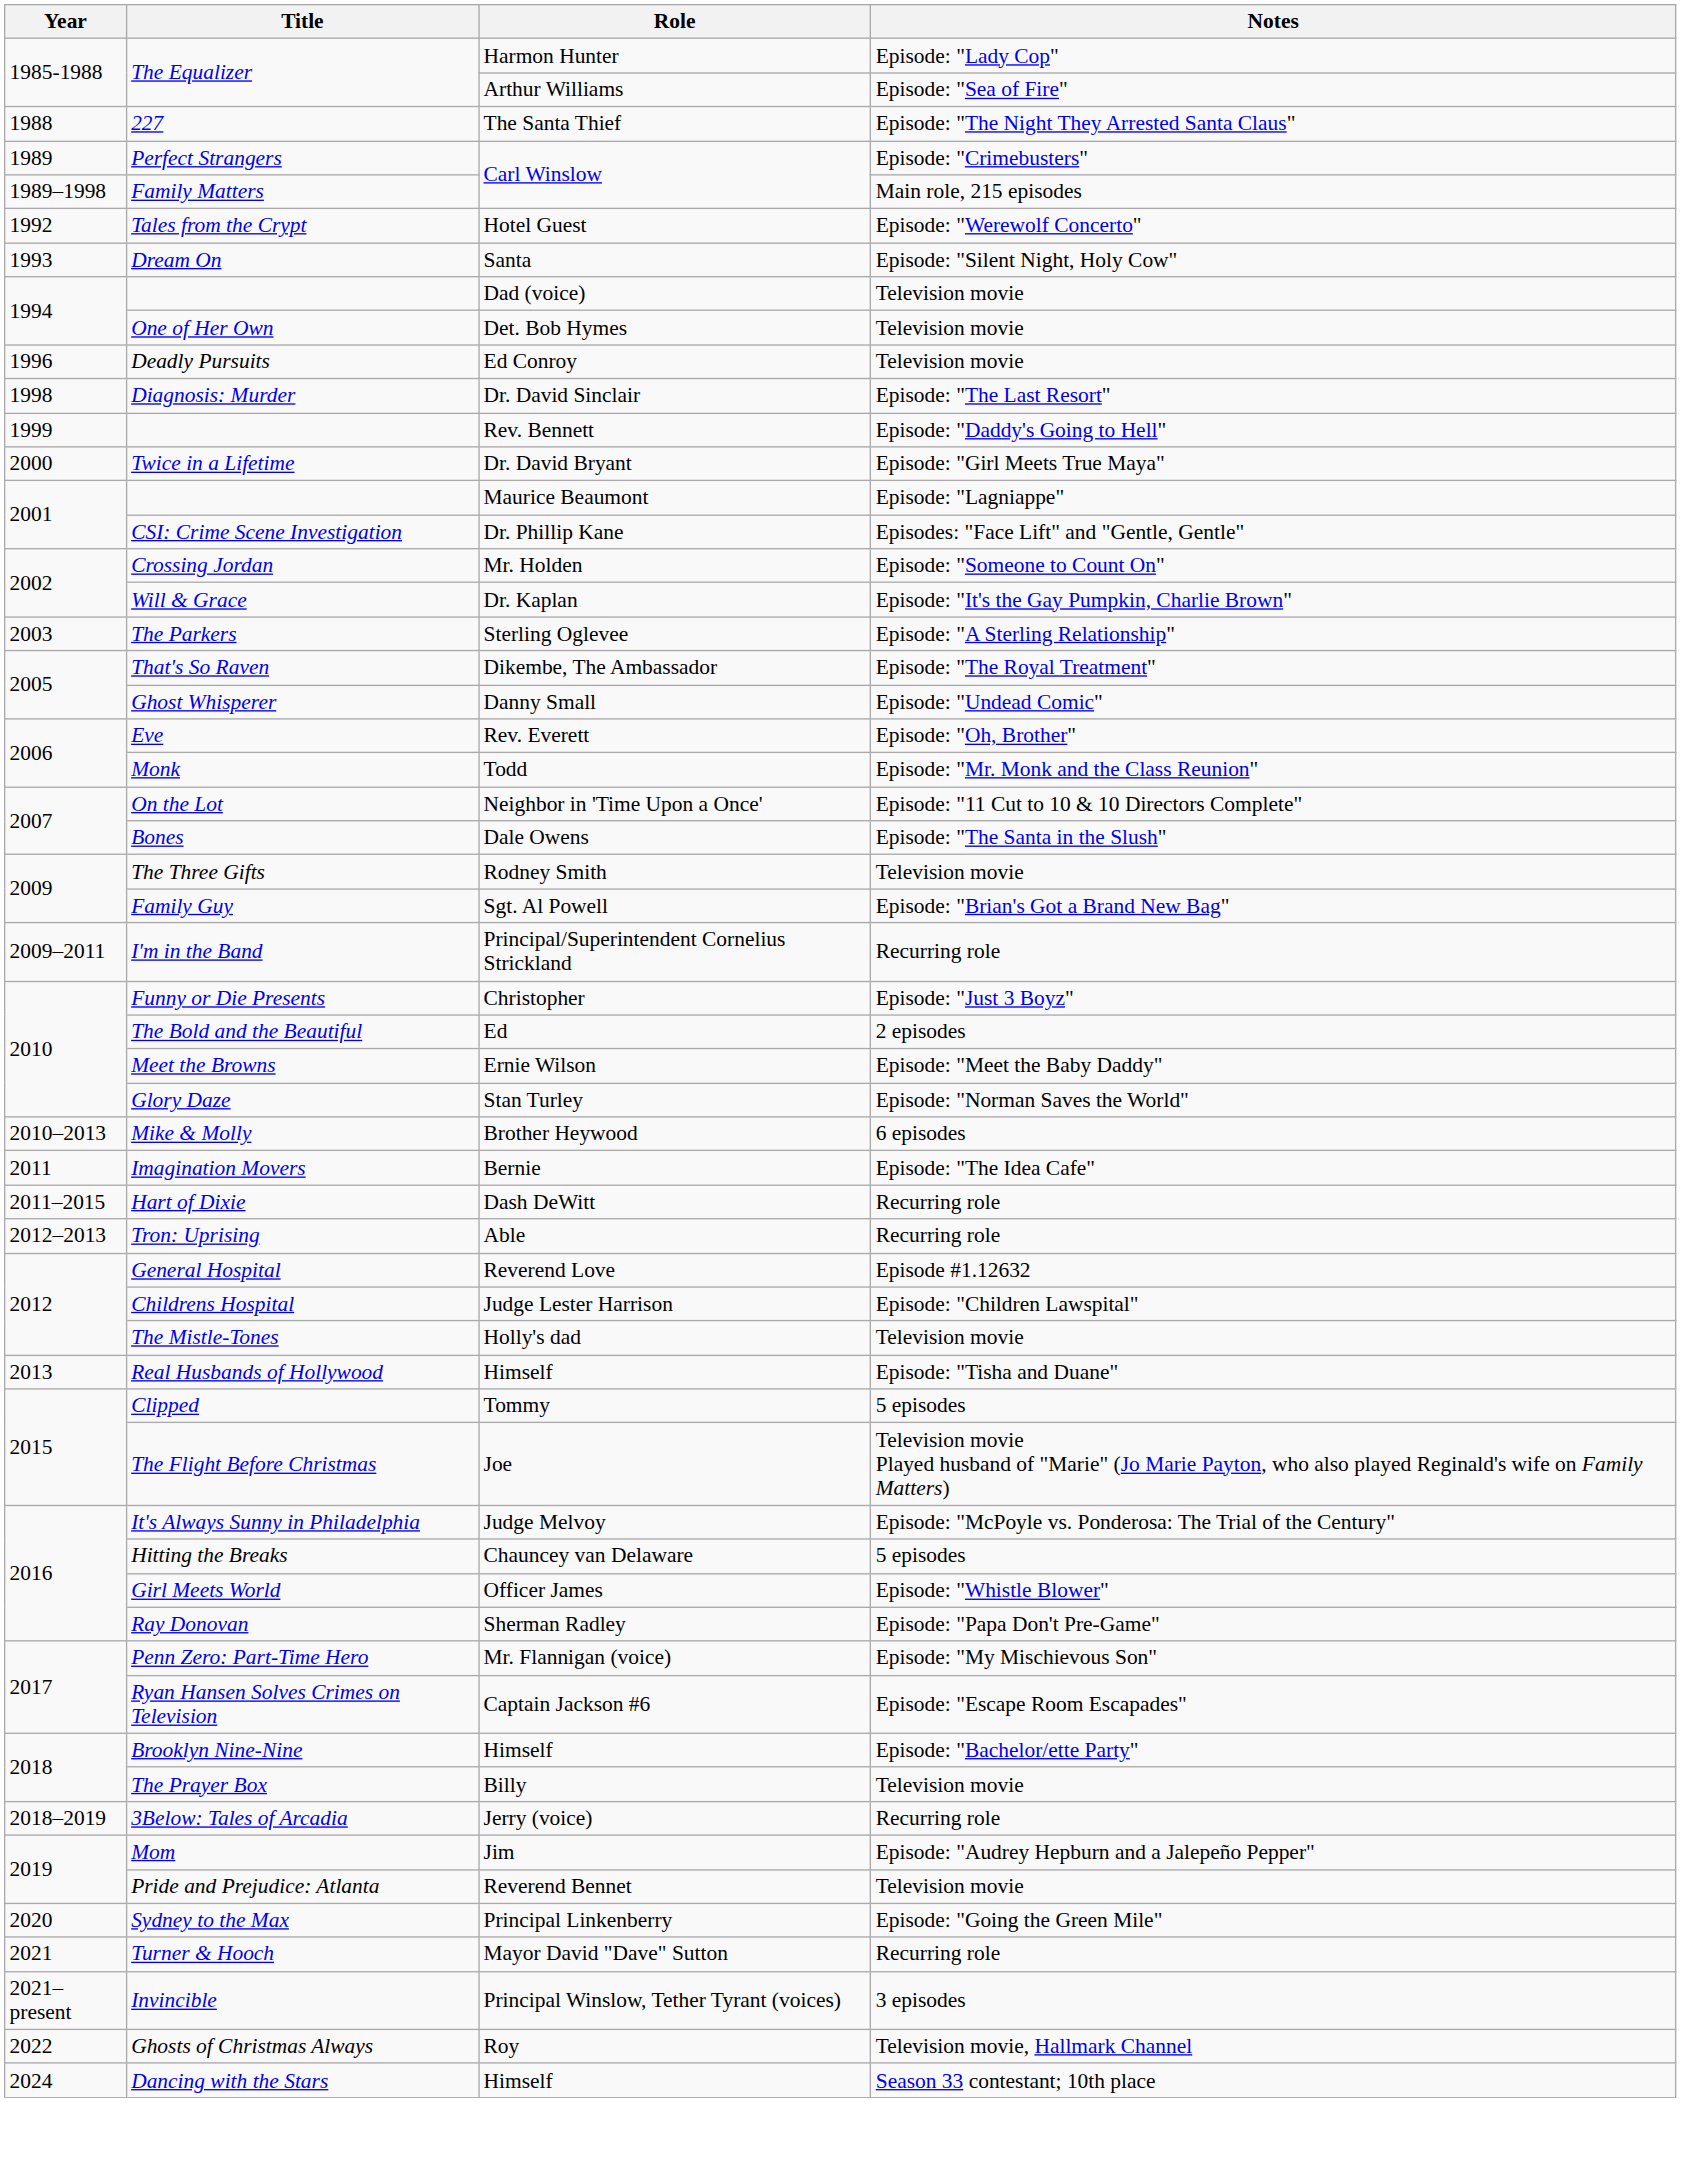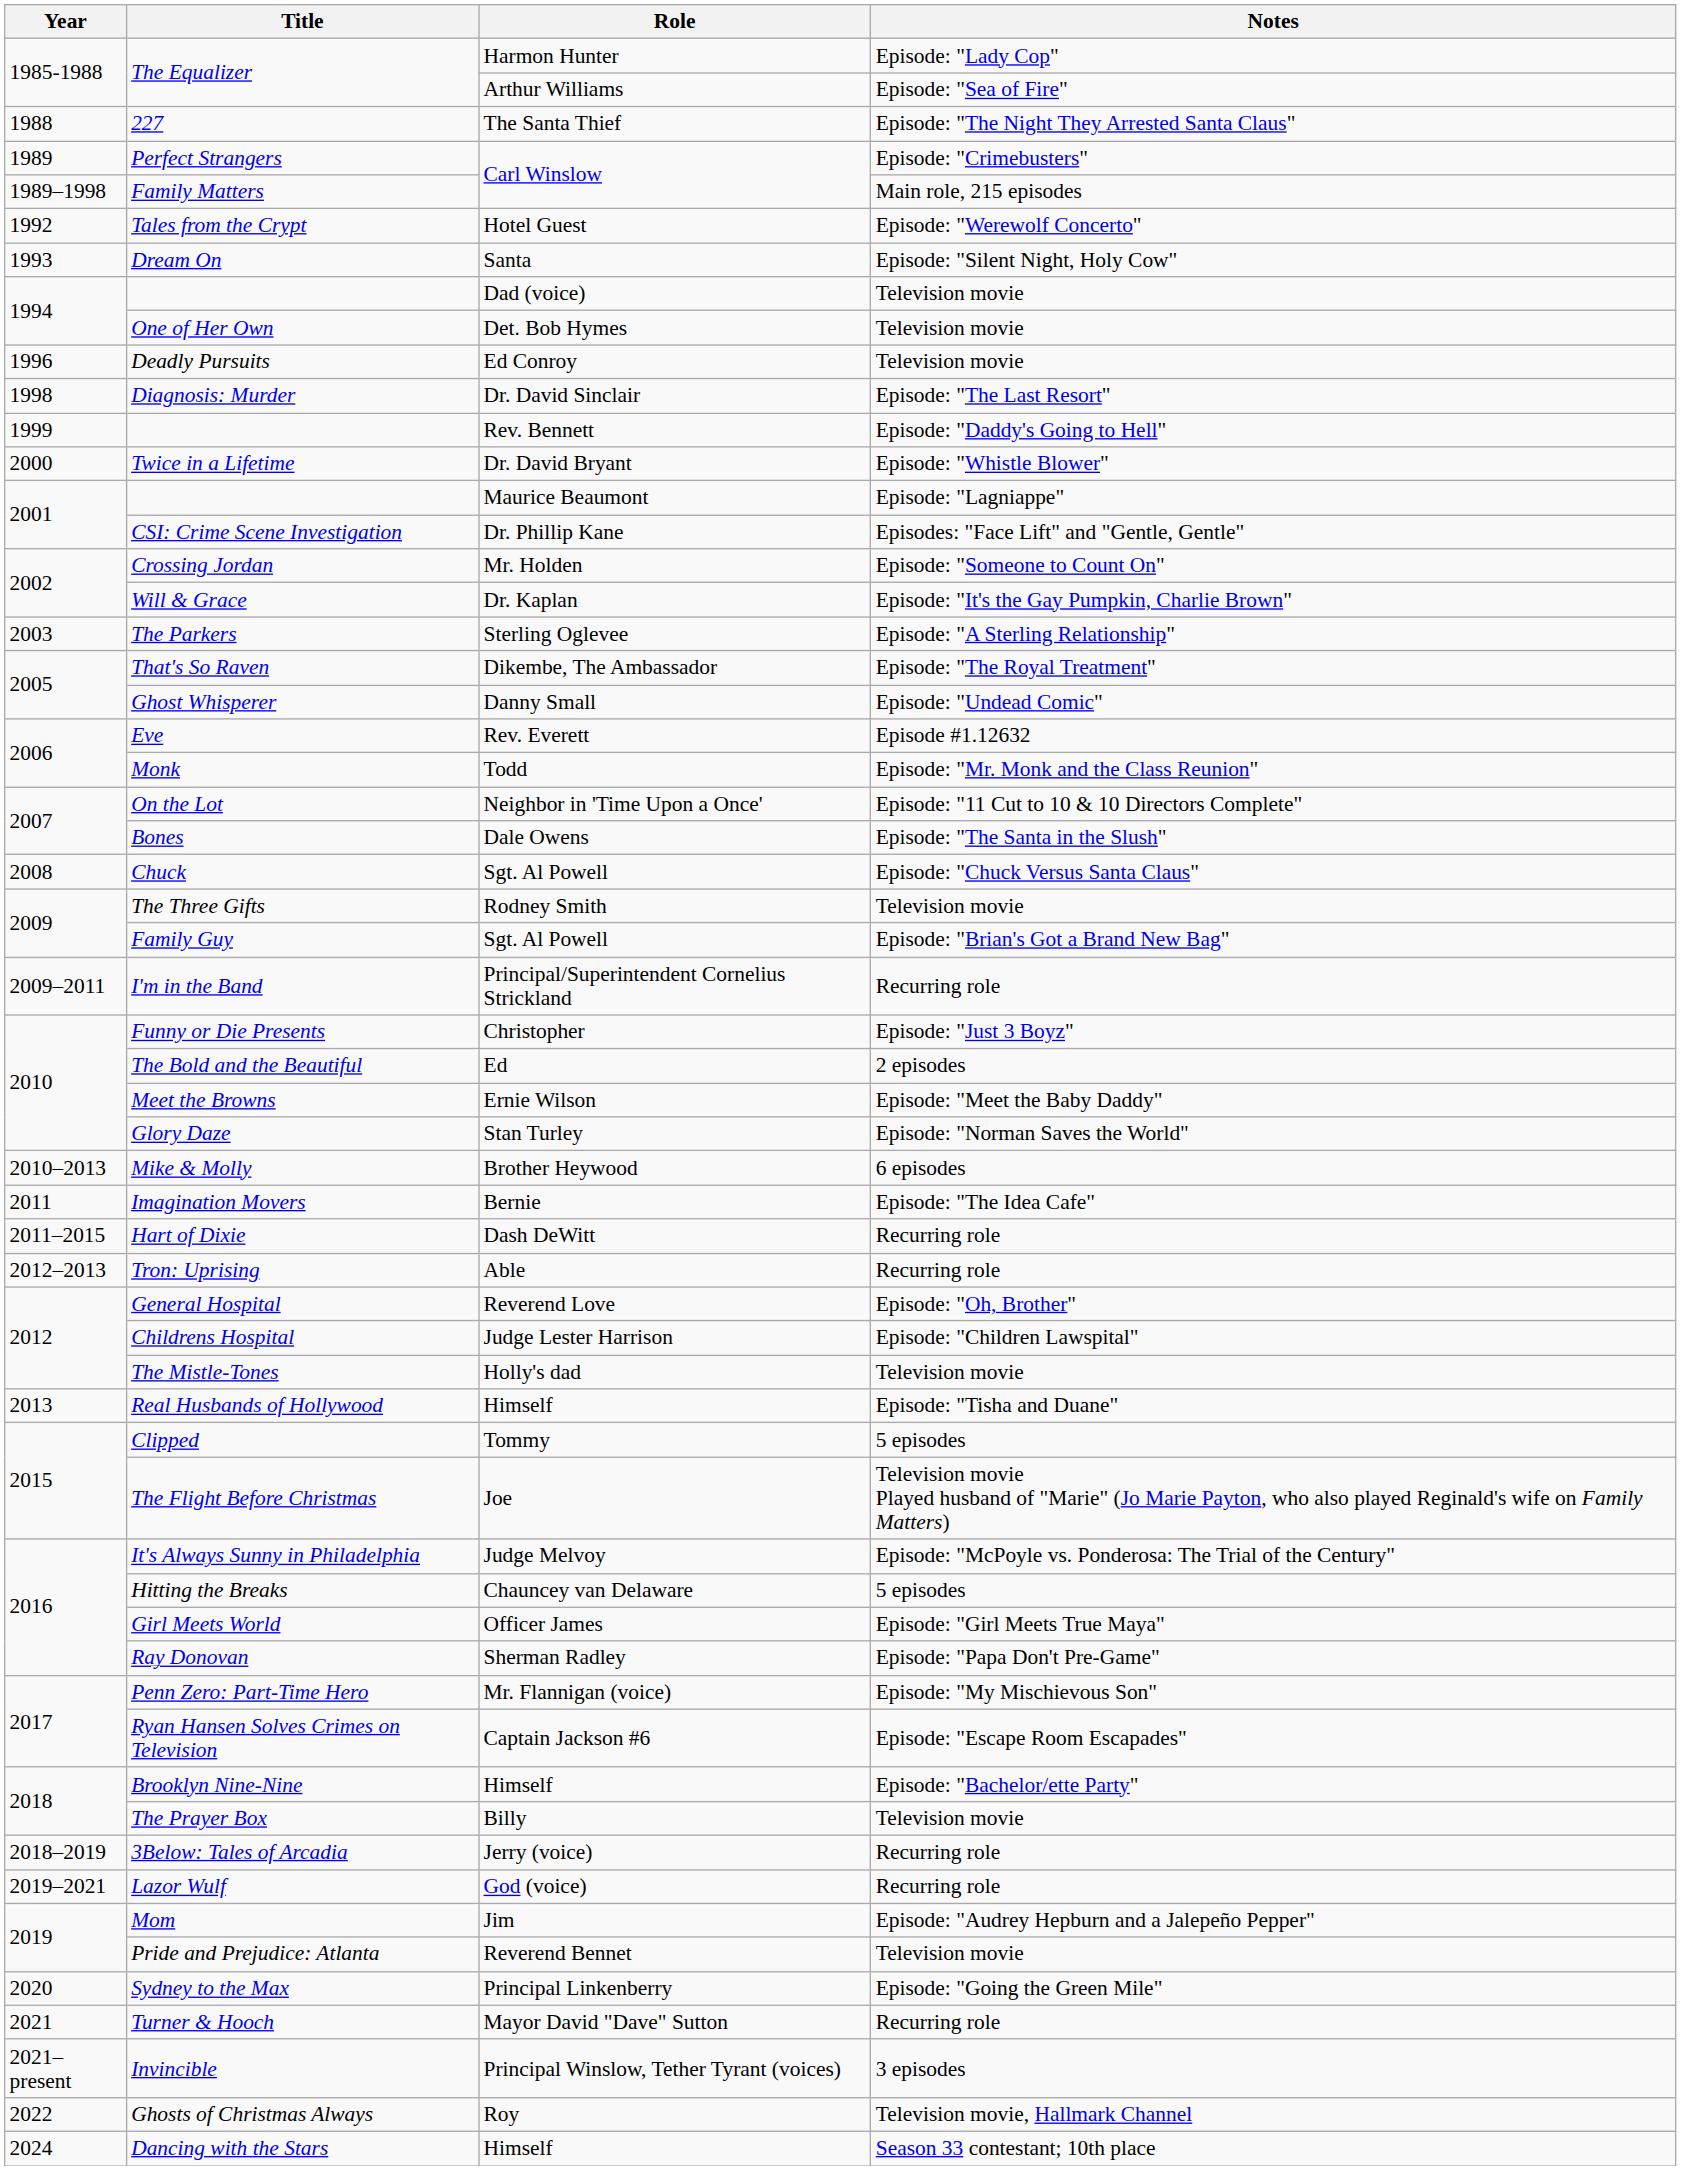 <table class="wikitable sortable">
 <tr>
 <th>Year</th>
 <th>Title</th>
 <th>Role</th>
 <th class="unsortable">Notes</th>
 </tr>
 <tr>
 <td rowspan="2">1985-1988</td>
 <td rowspan="2"><em><a href='#'>The Equalizer</a></em></td>
 <td>Harmon Hunter</td>
 <td>Episode: "<a href='#'>Lady Cop</a>"</td>
 </tr>
 <tr>
 <td>Arthur Williams</td>
 <td>Episode: "<a href='#'>Sea of Fire</a>"</td>
 </tr>
 <tr>
 <td>1988</td>
 <td><em><a href='#'>227</a></em></td>
 <td>The Santa Thief</td>
 <td>Episode: "<a href='#'>The Night They Arrested Santa Claus</a>"</td>
 </tr>
 <tr>
 <td>1989</td>
 <td><em><a href='#'>Perfect Strangers</a></em></td>
 <td rowspan="2"><a href='#'>Carl Winslow</a></td>
 <td>Episode: "<a href='#'>Crimebusters</a>"</td>
 </tr>
 <tr>
 <td>1989–1998</td>
 <td><em><a href='#'>Family Matters</a></em></td>
 <td>Main role, 215 episodes</td>
 </tr>
 <tr>
 <td>1992</td>
 <td><em><a href='#'>Tales from the Crypt</a></em></td>
 <td>Hotel Guest</td>
 <td>Episode: "<a href='#'>Werewolf Concerto</a>"</td>
 </tr>
 <tr>
 <td>1993</td>
 <td><em><a href='#'>Dream On</a></em></td>
 <td>Santa</td>
 <td>Episode: "Silent Night, Holy Cow"</td>
 </tr>
 <tr>
 <td rowspan=2>1994</td>
 <td><em></em></td>
 <td>Dad (voice)</td>
 <td>Television movie</td>
 </tr>
 <tr>
 <td><em><a href='#'>One of Her Own</a></em></td>
 <td>Det. Bob Hymes</td>
 <td>Television movie</td>
 </tr>
 <tr>
 <td>1996</td>
 <td><em>Deadly Pursuits</em></td>
 <td>Ed Conroy</td>
 <td>Television movie</td>
 </tr>
 <tr>
 <td>1998</td>
 <td><em><a href='#'>Diagnosis: Murder</a></em></td>
 <td>Dr. David Sinclair</td>
 <td>Episode: "<a href='#'>The Last Resort</a>"</td>
 </tr>
 <tr>
 <td>1999</td>
 <td><em></em></td>
 <td>Rev. Bennett</td>
 <td>Episode: "<a href='#'>Daddy's Going to Hell</a>"</td>
 </tr>
 <tr>
 <td>2000</td>
 <td><em><a href='#'>Twice in a Lifetime</a></em></td>
 <td>Dr. David Bryant</td>
-<td>Episode: "Girl Meets True Maya"</td>
+<td>Episode: "<a href='#'>Whistle Blower</a>"</td>
 </tr>
 <tr>
 <td rowspan=2>2001</td>
 <td><em></em></td>
 <td>Maurice Beaumont</td>
 <td>Episode: "Lagniappe"</td>
 </tr>
 <tr>
 <td><em><a href='#'>CSI: Crime Scene Investigation</a></em></td>
 <td>Dr. Phillip Kane</td>
 <td>Episodes: "Face Lift" and "Gentle, Gentle"</td>
 </tr>
 <tr>
 <td rowspan=2>2002</td>
 <td><em><a href='#'>Crossing Jordan</a></em></td>
 <td>Mr. Holden</td>
 <td>Episode: "<a href='#'>Someone to Count On</a>"</td>
 </tr>
 <tr>
 <td><em><a href='#'>Will & Grace</a></em></td>
 <td>Dr. Kaplan</td>
 <td>Episode: "<a href='#'>It's the Gay Pumpkin, Charlie Brown</a>"</td>
 </tr>
 <tr>
 <td>2003</td>
 <td><em><a href='#'>The Parkers</a></em></td>
 <td>Sterling Oglevee</td>
 <td>Episode: "<a href='#'>A Sterling Relationship</a>"</td>
 </tr>
 <tr>
 <td rowspan=2>2005</td>
 <td><em><a href='#'>That's So Raven</a></em></td>
 <td>Dikembe, The Ambassador</td>
 <td>Episode: "<a href='#'>The Royal Treatment</a>"</td>
 </tr>
 <tr>
 <td><em><a href='#'>Ghost Whisperer</a></em></td>
 <td>Danny Small</td>
 <td>Episode: "<a href='#'>Undead Comic</a>"</td>
 </tr>
 <tr>
 <td rowspan=2>2006</td>
 <td><em><a href='#'>Eve</a></em></td>
 <td>Rev. Everett</td>
-<td>Episode: "<a href='#'>Oh, Brother</a>"</td>
+<td>Episode #1.12632</td>
 </tr>
 <tr>
 <td><em><a href='#'>Monk</a></em></td>
 <td>Todd</td>
 <td>Episode: "<a href='#'>Mr. Monk and the Class Reunion</a>"</td>
 </tr>
 <tr>
 <td rowspan=2>2007</td>
 <td><em><a href='#'>On the Lot</a></em></td>
 <td>Neighbor in 'Time Upon a Once'</td>
 <td>Episode: "11 Cut to 10 & 10 Directors Complete"</td>
 </tr>
 <tr>
 <td><em><a href='#'>Bones</a></em></td>
 <td>Dale Owens</td>
 <td>Episode: "<a href='#'>The Santa in the Slush</a>"</td>
+</tr>
+<tr>
+<td>2008</td>
+<td><em><a href='#'>Chuck</a></em></td>
+<td>Sgt. Al Powell</td>
+<td>Episode: "<a href='#'>Chuck Versus Santa Claus</a>"</td>
 </tr>
 <tr>
 <td rowspan=2>2009</td>
 <td><em>The Three Gifts</em></td>
 <td>Rodney Smith</td>
 <td>Television movie</td>
 </tr>
 <tr>
 <td><em><a href='#'>Family Guy</a></em></td>
 <td>Sgt. Al Powell</td>
 <td>Episode: "<a href='#'>Brian's Got a Brand New Bag</a>"</td>
 </tr>
 <tr>
 <td>2009–2011</td>
 <td><em><a href='#'>I'm in the Band</a></em></td>
 <td>Principal/Superintendent Cornelius Strickland</td>
 <td>Recurring role</td>
 </tr>
 <tr>
 <td rowspan=4>2010</td>
 <td><em><a href='#'>Funny or Die Presents</a></em></td>
 <td>Christopher</td>
 <td>Episode: "<a href='#'>Just 3 Boyz</a>"</td>
 </tr>
 <tr>
 <td><em><a href='#'>The Bold and the Beautiful</a></em></td>
 <td>Ed</td>
 <td>2 episodes</td>
 </tr>
 <tr>
 <td><em><a href='#'>Meet the Browns</a></em></td>
 <td>Ernie Wilson</td>
 <td>Episode: "Meet the Baby Daddy"</td>
 </tr>
 <tr>
 <td><em><a href='#'>Glory Daze</a></em></td>
 <td>Stan Turley</td>
 <td>Episode: "Norman Saves the World"</td>
 </tr>
 <tr>
 <td>2010–2013</td>
 <td><em><a href='#'>Mike & Molly</a></em></td>
 <td>Brother Heywood</td>
 <td>6 episodes</td>
 </tr>
 <tr>
 <td>2011</td>
 <td><em><a href='#'>Imagination Movers</a></em></td>
 <td>Bernie</td>
 <td>Episode: "The Idea Cafe"</td>
 </tr>
 <tr>
 <td>2011–2015</td>
 <td><em><a href='#'>Hart of Dixie</a></em></td>
 <td>Dash DeWitt</td>
 <td>Recurring role</td>
 </tr>
 <tr>
 <td>2012–2013</td>
 <td><em><a href='#'>Tron: Uprising</a></em></td>
 <td>Able</td>
 <td>Recurring role</td>
 </tr>
 <tr>
 <td rowspan=3>2012</td>
 <td><em><a href='#'>General Hospital</a></em></td>
 <td>Reverend Love</td>
-<td>Episode #1.12632</td>
+<td>Episode: "<a href='#'>Oh, Brother</a>"</td>
 </tr>
 <tr>
 <td><em><a href='#'>Childrens Hospital</a></em></td>
 <td>Judge Lester Harrison</td>
 <td>Episode: "Children Lawspital"</td>
 </tr>
 <tr>
 <td><em><a href='#'>The Mistle-Tones</a></em></td>
 <td>Holly's dad</td>
 <td>Television movie</td>
 </tr>
 <tr>
 <td>2013</td>
 <td><em><a href='#'>Real Husbands of Hollywood</a></em></td>
 <td>Himself</td>
 <td>Episode: "Tisha and Duane"</td>
 </tr>
 <tr>
 <td rowspan=2>2015</td>
 <td><em><a href='#'>Clipped</a></em></td>
 <td>Tommy</td>
 <td>5 episodes</td>
 </tr>
 <tr>
 <td><em><a href='#'>The Flight Before Christmas</a></em></td>
 <td>Joe</td>
 <td>Television movie<br>Played husband of "Marie" (<a href='#'>Jo Marie Payton</a>, who also played Reginald's wife on <em>Family Matters</em>)</td>
 </tr>
 <tr>
 <td rowspan=4>2016</td>
 <td><em><a href='#'>It's Always Sunny in Philadelphia</a></em></td>
 <td>Judge Melvoy</td>
 <td>Episode: "McPoyle vs. Ponderosa: The Trial of the Century"</td>
 </tr>
 <tr>
 <td><em>Hitting the Breaks</em></td>
 <td>Chauncey van Delaware</td>
 <td>5 episodes</td>
 </tr>
 <tr>
 <td><em><a href='#'>Girl Meets World</a></em></td>
 <td>Officer James</td>
-<td>Episode: "<a href='#'>Whistle Blower</a>"</td>
+<td>Episode: "Girl Meets True Maya"</td>
 </tr>
 <tr>
 <td><em><a href='#'>Ray Donovan</a></em></td>
 <td>Sherman Radley</td>
 <td>Episode: "Papa Don't Pre-Game"</td>
 </tr>
 <tr>
 <td rowspan=2>2017</td>
 <td><em><a href='#'>Penn Zero: Part-Time Hero</a></em></td>
 <td>Mr. Flannigan (voice)</td>
 <td>Episode: "My Mischievous Son"</td>
 </tr>
 <tr>
 <td><em><a href='#'>Ryan Hansen Solves Crimes on Television</a></em></td>
 <td>Captain Jackson #6</td>
 <td>Episode: "Escape Room Escapades"</td>
 </tr>
 <tr>
 <td rowspan=2>2018</td>
 <td><em><a href='#'>Brooklyn Nine-Nine</a></em></td>
 <td>Himself</td>
 <td>Episode: "<a href='#'>Bachelor/ette Party</a>"</td>
 </tr>
 <tr>
 <td><em><a href='#'>The Prayer Box</a></em></td>
 <td>Billy</td>
 <td>Television movie</td>
 </tr>
 <tr>
 <td>2018–2019</td>
 <td><em><a href='#'>3Below: Tales of Arcadia</a></em></td>
 <td>Jerry (voice)</td>
+<td>Recurring role</td>
+</tr>
+<tr>
+<td>2019–2021</td>
+<td><em><a href='#'>Lazor Wulf</a></em></td>
+<td><a href='#'>God</a> (voice)</td>
 <td>Recurring role</td>
 </tr>
 <tr>
 <td rowspan=2>2019</td>
 <td><em><a href='#'>Mom</a></em></td>
 <td>Jim</td>
 <td>Episode: "Audrey Hepburn and a Jalepeño Pepper"</td>
 </tr>
 <tr>
 <td><em>Pride and Prejudice: Atlanta</em></td>
 <td>Reverend Bennet</td>
 <td>Television movie</td>
 </tr>
 <tr>
 <td>2020</td>
 <td><em><a href='#'>Sydney to the Max</a></em></td>
 <td>Principal Linkenberry</td>
 <td>Episode: "Going the Green Mile"</td>
 </tr>
 <tr>
 <td>2021</td>
 <td><em><a href='#'>Turner & Hooch</a></em></td>
 <td>Mayor David "Dave" Sutton</td>
 <td>Recurring role</td>
 </tr>
 <tr>
 <td>2021–present</td>
 <td><em><a href='#'>Invincible</a></em></td>
 <td>Principal Winslow, Tether Tyrant (voices)</td>
 <td>3 episodes</td>
 </tr>
 <tr>
 <td>2022</td>
 <td><em>Ghosts of Christmas Always</em></td>
 <td>Roy</td>
 <td>Television movie, <a href='#'>Hallmark Channel</a></td>
 </tr>
 <tr>
 <td>2024</td>
 <td><em><a href='#'>Dancing with the Stars</a></em></td>
 <td>Himself</td>
 <td><a href='#'>Season 33</a> contestant; 10th place</td>
 </tr>
 </table>
